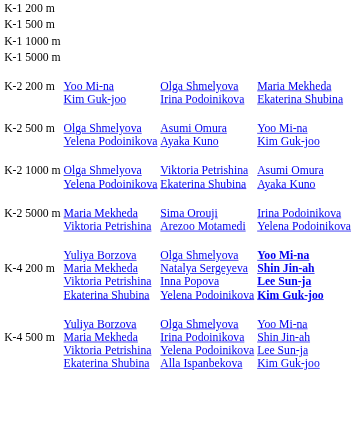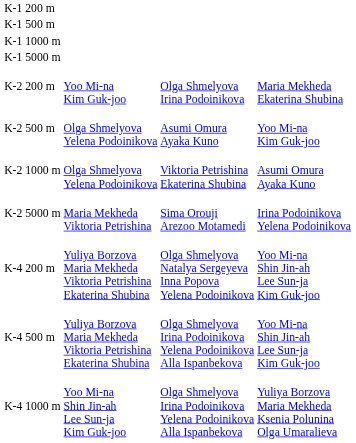 <table>
 <tr>
 <td>K-1 200 m</td>
 <td></td>
 <td></td>
 <td></td>
 </tr>
 <tr>
 <td>K-1 500 m</td>
 <td></td>
 <td></td>
 <td></td>
 </tr>
 <tr>
 <td>K-1 1000 m</td>
 <td></td>
 <td></td>
 <td></td>
 </tr>
 <tr>
 <td>K-1 5000 m</td>
 <td></td>
 <td></td>
 <td></td>
 </tr>
 <tr>
 <td>K-2 200 m</td>
 <td><br><a href='#'>Yoo Mi-na</a><br><a href='#'>Kim Guk-joo</a></td>
 <td><br><a href='#'>Olga Shmelyova</a><br><a href='#'>Irina Podoinikova</a></td>
 <td><br><a href='#'>Maria Mekheda</a><br><a href='#'>Ekaterina Shubina</a></td>
 </tr>
 <tr>
 <td>K-2 500 m</td>
 <td><br><a href='#'>Olga Shmelyova</a><br><a href='#'>Yelena Podoinikova</a></td>
 <td><br><a href='#'>Asumi Omura</a><br><a href='#'>Ayaka Kuno</a></td>
 <td><br><a href='#'>Yoo Mi-na</a><br><a href='#'>Kim Guk-joo</a></td>
 </tr>
 <tr>
 <td>K-2 1000 m</td>
 <td><br><a href='#'>Olga Shmelyova</a><br><a href='#'>Yelena Podoinikova</a></td>
 <td><br><a href='#'>Viktoria Petrishina</a><br><a href='#'>Ekaterina Shubina</a></td>
 <td><br><a href='#'>Asumi Omura</a><br><a href='#'>Ayaka Kuno</a></td>
 </tr>
 <tr>
 <td>K-2 5000 m</td>
 <td><br><a href='#'>Maria Mekheda</a><br><a href='#'>Viktoria Petrishina</a></td>
 <td><br><a href='#'>Sima Orouji</a><br><a href='#'>Arezoo Motamedi</a></td>
 <td><br><a href='#'>Irina Podoinikova</a><br><a href='#'>Yelena Podoinikova</a></td>
 </tr>
 <tr>
 <td>K-4 200 m</td>
 <td><br><a href='#'>Yuliya Borzova</a><br><a href='#'>Maria Mekheda</a><br><a href='#'>Viktoria Petrishina</a><br><a href='#'>Ekaterina Shubina</a></td>
 <td><br><a href='#'>Olga Shmelyova</a><br><a href='#'>Natalya Sergeyeva</a><br><a href='#'>Inna Popova</a><br><a href='#'>Yelena Podoinikova</a></td>
-<td><strong><br><a href='#'>Yoo Mi-na</a><br><a href='#'>Shin Jin-ah</a><br><a href='#'>Lee Sun-ja</a><br><a href='#'>Kim Guk-joo</a></strong></td>
+<td><br><a href='#'>Yoo Mi-na</a><br><a href='#'>Shin Jin-ah</a><br><a href='#'>Lee Sun-ja</a><br><a href='#'>Kim Guk-joo</a></td>
 </tr>
 <tr>
 <td>K-4 500 m</td>
 <td><br><a href='#'>Yuliya Borzova</a><br><a href='#'>Maria Mekheda</a><br><a href='#'>Viktoria Petrishina</a><br><a href='#'>Ekaterina Shubina</a></td>
 <td><br><a href='#'>Olga Shmelyova</a><br><a href='#'>Irina Podoinikova</a><br><a href='#'>Yelena Podoinikova</a><br><a href='#'>Alla Ispanbekova</a></td>
 <td><br><a href='#'>Yoo Mi-na</a><br><a href='#'>Shin Jin-ah</a><br><a href='#'>Lee Sun-ja</a><br><a href='#'>Kim Guk-joo</a></td>
 </tr>
+<tr>
+<td>K-4 1000 m</td>
+<td><br><a href='#'>Yoo Mi-na</a><br><a href='#'>Shin Jin-ah</a><br><a href='#'>Lee Sun-ja</a><br><a href='#'>Kim Guk-joo</a></td>
+<td><br><a href='#'>Olga Shmelyova</a><br><a href='#'>Irina Podoinikova</a><br><a href='#'>Yelena Podoinikova</a><br><a href='#'>Alla Ispanbekova</a></td>
+<td><br><a href='#'>Yuliya Borzova</a><br><a href='#'>Maria Mekheda</a><br><a href='#'>Ksenia Polunina</a><br><a href='#'>Olga Umaralieva</a></td>
+</tr>
 </table>
